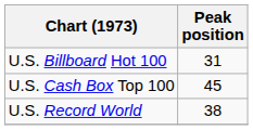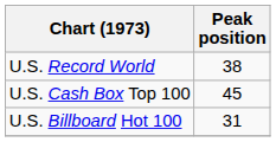 <table class="wikitable sortable">
 <tr>
 <th>Chart (1973)</th>
 <th>Peak<br>position</th>
 </tr>
 <tr>
-<td>U.S. <em><a href='#'>Billboard</a></em> <a href='#'>Hot 100</a></td>
-<td style="text-align:center;">31</td>
+<td>U.S. <em><a href='#'>Record World</a></em></td>
+<td align="center">38</td>
 </tr>
 <tr>
 <td>U.S. <a href='#'><em>Cash Box</em></a> Top 100</td>
 <td align="center">45</td>
 </tr>
 <tr>
-<td>U.S. <em><a href='#'>Record World</a></em></td>
-<td align="center">38</td>
+<td>U.S. <em><a href='#'>Billboard</a></em> <a href='#'>Hot 100</a></td>
+<td style="text-align:center;">31</td>
 </tr>
 <tr>
 </tr>
 </table>
